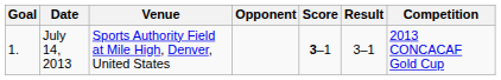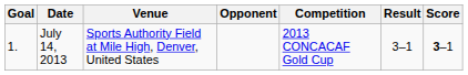 <table class="wikitable plainrowheaders sortable">
 <tr>
 <th>Goal</th>
 <th>Date</th>
 <th>Venue</th>
 <th>Opponent</th>
+<th>Competition</th>
+<th>Result</th>
 <th>Score</th>
-<th>Result</th>
-<th>Competition</th>
 </tr>
 <tr>
 <td>1.</td>
 <td>July 14, 2013</td>
 <td><a href='#'>Sports Authority Field at Mile High</a>, <a href='#'>Denver</a>, United States</td>
 <td></td>
+<td><a href='#'>2013 CONCACAF Gold Cup</a></td>
+<td align=center>3–1</td>
 <td align=center><strong>3</strong>–1</td>
-<td align=center>3–1</td>
-<td><a href='#'>2013 CONCACAF Gold Cup</a></td>
 </tr>
 </table>
